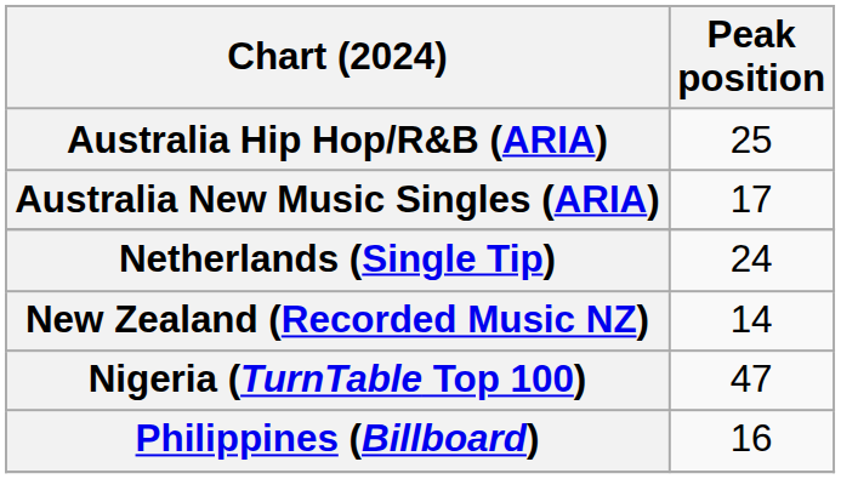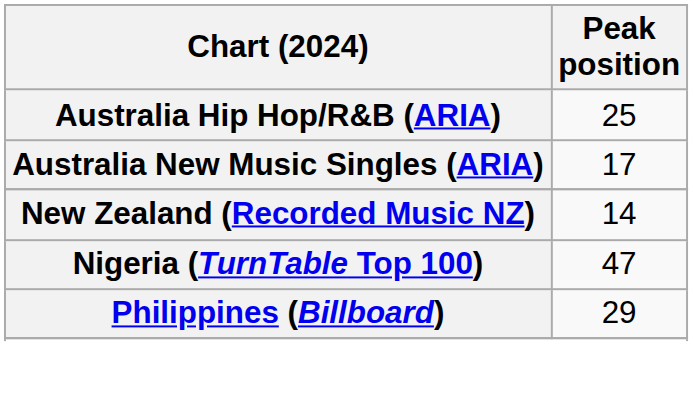 <table class="wikitable sortable plainrowheaders" style="text-align:center">
 <tr>
 <th scope="col">Chart (2024)</th>
 <th scope="col">Peak<br>position</th>
 </tr>
 <tr>
 <th scope="row">Australia Hip Hop/R&B (<a href='#'>ARIA</a>)</th>
 <td>25</td>
 </tr>
 <tr>
 <th scope="row">Australia New Music Singles (<a href='#'>ARIA</a>)</th>
 <td>17</td>
 </tr>
 <tr>
 </tr>
 <tr>
 </tr>
 <tr>
-<th scope="row">Netherlands (<a href='#'>Single Tip</a>)</th>
-<td>24</td>
-</tr>
-<tr>
 <th scope="row">New Zealand (<a href='#'>Recorded Music NZ</a>)</th>
 <td>14</td>
 </tr>
 <tr>
 <th scope="row">Nigeria (<a href='#'><em>TurnTable</em> Top 100</a>)</th>
 <td>47</td>
 </tr>
 <tr>
 <th scope="row"><a href='#'>Philippines</a> (<em><a href='#'>Billboard</a></em>)</th>
-<td>16</td>
+<td>29</td>
 </tr>
 <tr>
 </tr>
 <tr>
 </tr>
 <tr>
 </tr>
 <tr>
 </tr>
 <tr>
 </tr>
 <tr>
 </tr>
 <tr>
 </tr>
 </table>
